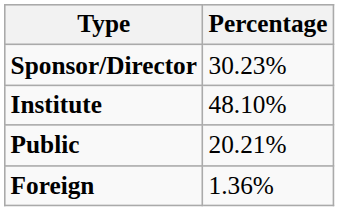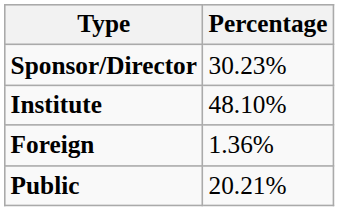 <table class="wikitable">
 <tr>
 <th>Type</th>
 <th>Percentage</th>
 </tr>
 <tr>
 <td><strong>Sponsor/Director</strong></td>
 <td>30.23%</td>
 </tr>
 <tr>
 <td><strong>Institute</strong></td>
 <td>48.10%</td>
 </tr>
 <tr>
+<td><strong>Foreign</strong></td>
+<td>1.36%</td>
+</tr>
+<tr>
 <td><strong>Public</strong></td>
 <td>20.21%</td>
 </tr>
-<tr>
-<td><strong>Foreign</strong></td>
-<td>1.36%</td>
-</tr>
 </table>
